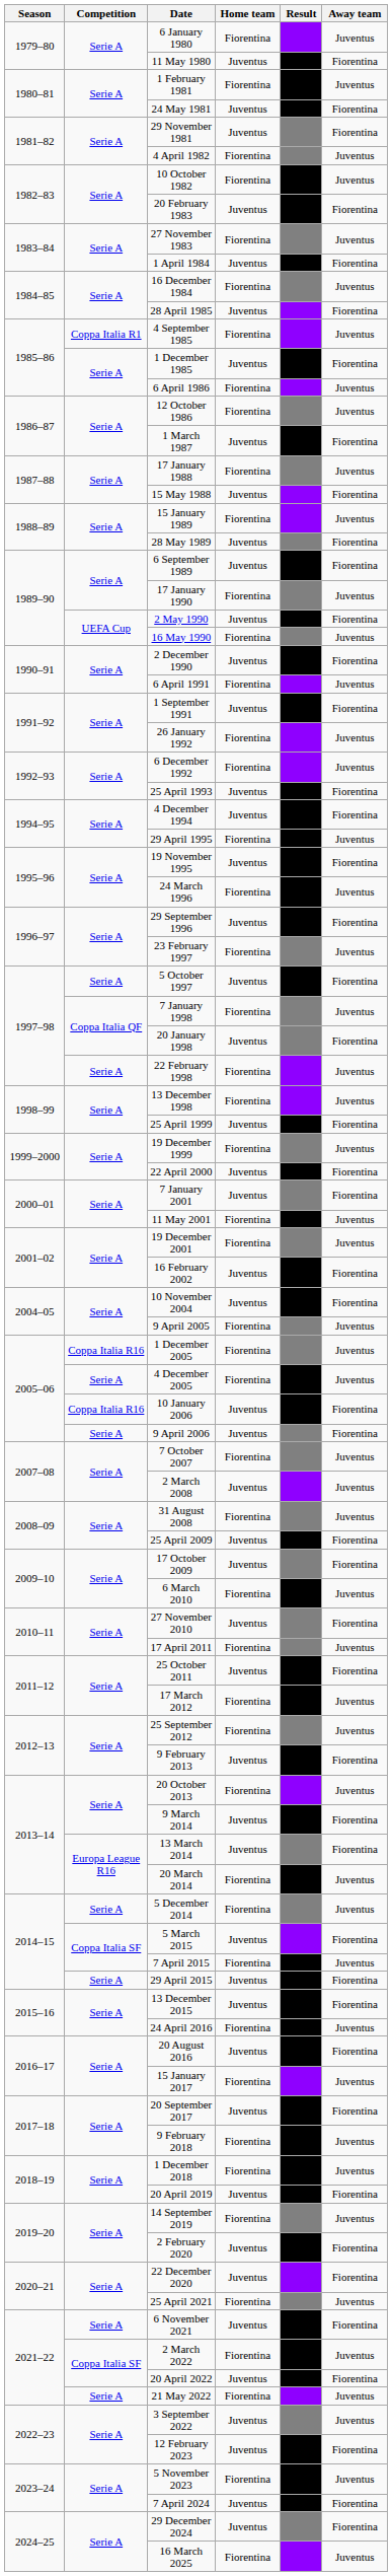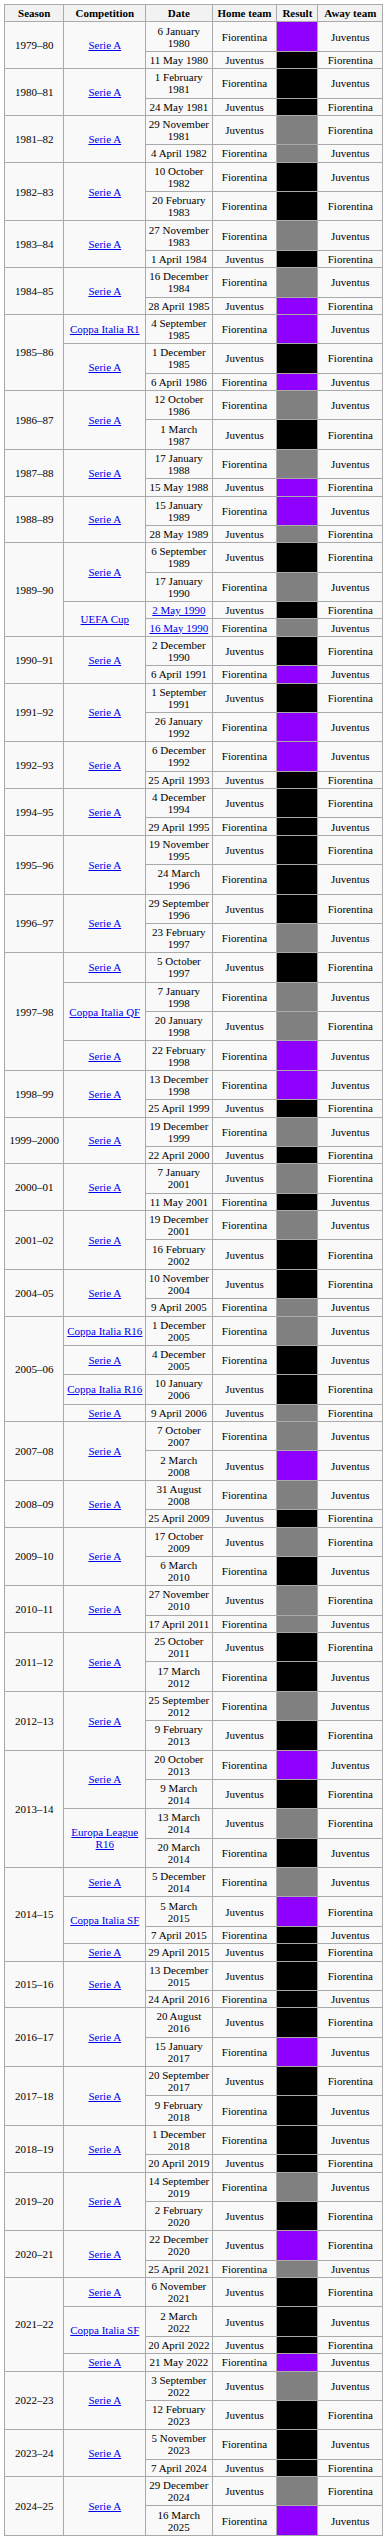 <table class="wikitable" style="text-align: center; width:30%; font-size: 11px">
 <tr>
 <th width=12%>Season</th>
 <th width=15%>Competition</th>
 <th width=12%>Date</th>
 <th width=12%>Home team</th>
 <th width=5%>Result</th>
 <th width=12%>Away team</th>
 </tr>
 <tr>
 <td rowspan=2>1979–80</td>
 <td rowspan=2><a href='#'>Serie A</a></td>
 <td>6 January 1980</td>
 <td>Fiorentina</td>
 <td bgcolor=#8F00FF></td>
 <td>Juventus</td>
 </tr>
 <tr>
 <td>11 May 1980</td>
 <td>Juventus</td>
 <td bgcolor=#000000></td>
 <td>Fiorentina</td>
 </tr>
 <tr>
 <td rowspan=2>1980–81</td>
 <td rowspan=2><a href='#'>Serie A</a></td>
 <td>1 February 1981</td>
 <td>Fiorentina</td>
 <td bgcolor=#000000></td>
 <td>Juventus</td>
 </tr>
 <tr>
 <td>24 May 1981</td>
 <td>Juventus</td>
 <td bgcolor=#000000></td>
 <td>Fiorentina</td>
 </tr>
 <tr>
 <td rowspan=2>1981–82</td>
 <td rowspan=2><a href='#'>Serie A</a></td>
 <td>29 November 1981</td>
 <td>Juventus</td>
 <td bgcolor=#808080></td>
 <td>Fiorentina</td>
 </tr>
 <tr>
 <td>4 April 1982</td>
 <td>Fiorentina</td>
 <td bgcolor=#808080></td>
 <td>Juventus</td>
 </tr>
 <tr>
 <td rowspan=2>1982–83</td>
 <td rowspan=2><a href='#'>Serie A</a></td>
 <td>10 October 1982</td>
 <td>Fiorentina</td>
 <td bgcolor=#000000></td>
 <td>Juventus</td>
 </tr>
 <tr>
 <td>20 February 1983</td>
-<td>Juventus</td>
+<td>Fiorentina</td>
 <td bgcolor=#000000></td>
 <td>Fiorentina</td>
 </tr>
 <tr>
 <td rowspan=2>1983–84</td>
 <td rowspan=2><a href='#'>Serie A</a></td>
 <td>27 November 1983</td>
 <td>Fiorentina</td>
 <td bgcolor=#808080></td>
 <td>Juventus</td>
 </tr>
 <tr>
 <td>1 April 1984</td>
 <td>Juventus</td>
 <td bgcolor=#000000></td>
 <td>Fiorentina</td>
 </tr>
 <tr>
 <td rowspan=2>1984–85</td>
 <td rowspan=2><a href='#'>Serie A</a></td>
 <td>16 December 1984</td>
 <td>Fiorentina</td>
 <td bgcolor=#808080></td>
 <td>Juventus</td>
 </tr>
 <tr>
 <td>28 April 1985</td>
 <td>Juventus</td>
 <td bgcolor=#8F00FF></td>
 <td>Fiorentina</td>
 </tr>
 <tr>
 <td rowspan=3>1985–86</td>
 <td><a href='#'>Coppa Italia R1</a></td>
 <td>4 September 1985</td>
 <td>Fiorentina</td>
 <td bgcolor=#8F00FF></td>
 <td>Juventus</td>
 </tr>
 <tr>
 <td rowspan=2><a href='#'>Serie A</a></td>
 <td>1 December 1985</td>
 <td>Juventus</td>
 <td bgcolor=#000000></td>
 <td>Fiorentina</td>
 </tr>
 <tr>
 <td>6 April 1986</td>
 <td>Fiorentina</td>
 <td bgcolor=#8F00FF></td>
 <td>Juventus</td>
 </tr>
 <tr>
 <td rowspan=2>1986–87</td>
 <td rowspan=2><a href='#'>Serie A</a></td>
 <td>12 October 1986</td>
 <td>Fiorentina</td>
 <td bgcolor=#808080></td>
 <td>Juventus</td>
 </tr>
 <tr>
 <td>1 March 1987</td>
 <td>Juventus</td>
 <td bgcolor=#000000></td>
 <td>Fiorentina</td>
 </tr>
 <tr>
 <td rowspan=2>1987–88</td>
 <td rowspan=2><a href='#'>Serie A</a></td>
 <td>17 January 1988</td>
 <td>Fiorentina</td>
 <td bgcolor=#808080></td>
 <td>Juventus</td>
 </tr>
 <tr>
 <td>15 May 1988</td>
 <td>Juventus</td>
 <td bgcolor=#8F00FF></td>
 <td>Fiorentina</td>
 </tr>
 <tr>
 <td rowspan=2>1988–89</td>
 <td rowspan=2><a href='#'>Serie A</a></td>
 <td>15 January 1989</td>
 <td>Fiorentina</td>
 <td bgcolor=#8F00FF></td>
 <td>Juventus</td>
 </tr>
 <tr>
 <td>28 May 1989</td>
 <td>Juventus</td>
 <td bgcolor=#808080></td>
 <td>Fiorentina</td>
 </tr>
 <tr>
 <td rowspan=4>1989–90</td>
 <td rowspan=2><a href='#'>Serie A</a></td>
 <td>6 September 1989</td>
 <td>Juventus</td>
 <td bgcolor=#000000></td>
 <td>Fiorentina</td>
 </tr>
 <tr>
 <td>17 January 1990</td>
 <td>Fiorentina</td>
 <td bgcolor=#808080></td>
 <td>Juventus</td>
 </tr>
 <tr>
 <td rowspan=2><a href='#'>UEFA Cup</a></td>
 <td><a href='#'>2 May 1990</a></td>
 <td>Juventus</td>
 <td bgcolor=#000000></td>
 <td>Fiorentina</td>
 </tr>
 <tr>
 <td><a href='#'>16 May 1990</a></td>
 <td>Fiorentina</td>
 <td bgcolor=#808080></td>
 <td>Juventus</td>
 </tr>
 <tr>
 <td rowspan=2>1990–91</td>
 <td rowspan=2><a href='#'>Serie A</a></td>
 <td>2 December 1990</td>
 <td>Juventus</td>
 <td bgcolor=#000000></td>
 <td>Fiorentina</td>
 </tr>
 <tr>
 <td>6 April 1991</td>
 <td>Fiorentina</td>
 <td bgcolor=#8F00FF></td>
 <td>Juventus</td>
 </tr>
 <tr>
 <td rowspan=2>1991–92</td>
 <td rowspan=2><a href='#'>Serie A</a></td>
 <td>1 September 1991</td>
 <td>Juventus</td>
 <td bgcolor=#000000></td>
 <td>Fiorentina</td>
 </tr>
 <tr>
 <td>26 January 1992</td>
 <td>Fiorentina</td>
 <td bgcolor=#8F00FF></td>
 <td>Juventus</td>
 </tr>
 <tr>
 <td rowspan=2>1992–93</td>
 <td rowspan=2><a href='#'>Serie A</a></td>
 <td>6 December 1992</td>
 <td>Fiorentina</td>
 <td bgcolor=#8F00FF></td>
 <td>Juventus</td>
 </tr>
 <tr>
 <td>25 April 1993</td>
 <td>Juventus</td>
 <td bgcolor=#000000></td>
 <td>Fiorentina</td>
 </tr>
 <tr>
 <td rowspan=2>1994–95</td>
 <td rowspan=2><a href='#'>Serie A</a></td>
 <td>4 December 1994</td>
 <td>Juventus</td>
 <td bgcolor=#000000></td>
 <td>Fiorentina</td>
 </tr>
 <tr>
 <td>29 April 1995</td>
 <td>Fiorentina</td>
 <td bgcolor=#000000></td>
 <td>Juventus</td>
 </tr>
 <tr>
 <td rowspan=2>1995–96</td>
 <td rowspan=2><a href='#'>Serie A</a></td>
 <td>19 November 1995</td>
 <td>Juventus</td>
 <td bgcolor=#000000></td>
 <td>Fiorentina</td>
 </tr>
 <tr>
 <td>24 March 1996</td>
 <td>Fiorentina</td>
 <td bgcolor=#000000></td>
 <td>Juventus</td>
 </tr>
 <tr>
 <td rowspan=2>1996–97</td>
 <td rowspan=2><a href='#'>Serie A</a></td>
 <td>29 September 1996</td>
 <td>Juventus</td>
 <td bgcolor=#000000></td>
 <td>Fiorentina</td>
 </tr>
 <tr>
 <td>23 February 1997</td>
 <td>Fiorentina</td>
 <td bgcolor=#808080></td>
 <td>Juventus</td>
 </tr>
 <tr>
 <td rowspan=4>1997–98</td>
 <td><a href='#'>Serie A</a></td>
 <td>5 October 1997</td>
 <td>Juventus</td>
 <td bgcolor=#000000></td>
 <td>Fiorentina</td>
 </tr>
 <tr>
 <td rowspan=2><a href='#'>Coppa Italia QF</a></td>
 <td>7 January 1998</td>
 <td>Fiorentina</td>
 <td bgcolor=#808080></td>
 <td>Juventus</td>
 </tr>
 <tr>
 <td>20 January 1998</td>
 <td>Juventus</td>
 <td bgcolor=#808080></td>
 <td>Fiorentina</td>
 </tr>
 <tr>
 <td><a href='#'>Serie A</a></td>
 <td>22 February 1998</td>
 <td>Fiorentina</td>
 <td bgcolor=#8F00FF></td>
 <td>Juventus</td>
 </tr>
 <tr>
 <td rowspan=2>1998–99</td>
 <td rowspan=2><a href='#'>Serie A</a></td>
 <td>13 December 1998</td>
 <td>Fiorentina</td>
 <td bgcolor=#8F00FF></td>
 <td>Juventus</td>
 </tr>
 <tr>
 <td>25 April 1999</td>
 <td>Juventus</td>
 <td bgcolor=#000000></td>
 <td>Fiorentina</td>
 </tr>
 <tr>
 <td rowspan=2>1999–2000</td>
 <td rowspan=2><a href='#'>Serie A</a></td>
 <td>19 December 1999</td>
 <td>Fiorentina</td>
 <td bgcolor=#808080></td>
 <td>Juventus</td>
 </tr>
 <tr>
 <td>22 April 2000</td>
 <td>Juventus</td>
 <td bgcolor=#000000></td>
 <td>Fiorentina</td>
 </tr>
 <tr>
 <td rowspan=2>2000–01</td>
 <td rowspan=2><a href='#'>Serie A</a></td>
 <td>7 January 2001</td>
 <td>Juventus</td>
 <td bgcolor=#808080></td>
 <td>Fiorentina</td>
 </tr>
 <tr>
 <td>11 May 2001</td>
 <td>Fiorentina</td>
 <td bgcolor=#000000></td>
 <td>Juventus</td>
 </tr>
 <tr>
 <td rowspan=2>2001–02</td>
 <td rowspan=2><a href='#'>Serie A</a></td>
 <td>19 December 2001</td>
 <td>Fiorentina</td>
 <td bgcolor=#808080></td>
 <td>Juventus</td>
 </tr>
 <tr>
 <td>16 February 2002</td>
 <td>Juventus</td>
 <td bgcolor=#000000></td>
 <td>Fiorentina</td>
 </tr>
 <tr>
 <td rowspan=2>2004–05</td>
 <td rowspan=2><a href='#'>Serie A</a></td>
 <td>10 November 2004</td>
 <td>Juventus</td>
 <td bgcolor=#000000></td>
 <td>Fiorentina</td>
 </tr>
 <tr>
 <td>9 April 2005</td>
 <td>Fiorentina</td>
 <td bgcolor=#808080></td>
 <td>Juventus</td>
 </tr>
 <tr>
 <td rowspan=4>2005–06</td>
 <td><a href='#'>Coppa Italia R16</a></td>
 <td>1 December 2005</td>
 <td>Fiorentina</td>
 <td bgcolor=#808080></td>
 <td>Juventus</td>
 </tr>
 <tr>
 <td><a href='#'>Serie A</a></td>
 <td>4 December 2005</td>
 <td>Fiorentina</td>
 <td bgcolor=#000000></td>
 <td>Juventus</td>
 </tr>
 <tr>
 <td><a href='#'>Coppa Italia R16</a></td>
 <td>10 January 2006</td>
 <td>Juventus</td>
 <td bgcolor=#000000></td>
 <td>Fiorentina</td>
 </tr>
 <tr>
 <td><a href='#'>Serie A</a></td>
 <td>9 April 2006</td>
 <td>Juventus</td>
 <td bgcolor=#808080></td>
 <td>Fiorentina</td>
 </tr>
 <tr>
 <td rowspan=2>2007–08</td>
 <td rowspan=2><a href='#'>Serie A</a></td>
 <td>7 October 2007</td>
 <td>Fiorentina</td>
 <td bgcolor=#808080></td>
 <td>Juventus</td>
 </tr>
 <tr>
 <td>2 March 2008</td>
 <td>Juventus</td>
 <td bgcolor=#8F00FF></td>
 <td>Juventus</td>
 </tr>
 <tr>
 <td rowspan=2>2008–09</td>
 <td rowspan=2><a href='#'>Serie A</a></td>
 <td>31 August 2008</td>
 <td>Fiorentina</td>
 <td bgcolor=#808080></td>
 <td>Juventus</td>
 </tr>
 <tr>
 <td>25 April 2009</td>
 <td>Juventus</td>
 <td bgcolor=#000000></td>
 <td>Fiorentina</td>
 </tr>
 <tr>
 <td rowspan=2>2009–10</td>
 <td rowspan=2><a href='#'>Serie A</a></td>
 <td>17 October 2009</td>
 <td>Juventus</td>
 <td bgcolor=#808080></td>
 <td>Fiorentina</td>
 </tr>
 <tr>
 <td>6 March 2010</td>
 <td>Fiorentina</td>
 <td bgcolor=#000000></td>
 <td>Juventus</td>
 </tr>
 <tr>
 <td rowspan=2>2010–11</td>
 <td rowspan=2><a href='#'>Serie A</a></td>
 <td>27 November 2010</td>
 <td>Juventus</td>
 <td bgcolor=#808080></td>
 <td>Fiorentina</td>
 </tr>
 <tr>
 <td>17 April 2011</td>
 <td>Fiorentina</td>
 <td bgcolor=#808080></td>
 <td>Juventus</td>
 </tr>
 <tr>
 <td rowspan=2>2011–12</td>
 <td rowspan=2><a href='#'>Serie A</a></td>
 <td>25 October 2011</td>
 <td>Juventus</td>
 <td bgcolor=#000000></td>
 <td>Fiorentina</td>
 </tr>
 <tr>
 <td>17 March 2012</td>
 <td>Fiorentina</td>
 <td bgcolor=#000000></td>
 <td>Juventus</td>
 </tr>
 <tr>
 <td rowspan=2>2012–13</td>
 <td rowspan=2><a href='#'>Serie A</a></td>
 <td>25 September 2012</td>
 <td>Fiorentina</td>
 <td bgcolor=#808080></td>
 <td>Juventus</td>
 </tr>
 <tr>
 <td>9 February 2013</td>
 <td>Juventus</td>
 <td bgcolor=#000000></td>
 <td>Fiorentina</td>
 </tr>
 <tr>
 <td rowspan=4>2013–14</td>
 <td rowspan=2><a href='#'>Serie A</a></td>
 <td>20 October 2013</td>
 <td>Fiorentina</td>
 <td bgcolor=#8F00FF></td>
 <td>Juventus</td>
 </tr>
 <tr>
 <td>9 March 2014</td>
 <td>Juventus</td>
 <td bgcolor=#000000></td>
 <td>Fiorentina</td>
 </tr>
 <tr>
 <td rowspan=2><a href='#'>Europa League R16</a></td>
 <td>13 March 2014</td>
 <td>Juventus</td>
 <td bgcolor=#808080></td>
 <td>Fiorentina</td>
 </tr>
 <tr>
 <td>20 March 2014</td>
 <td>Fiorentina</td>
 <td bgcolor=#000000></td>
 <td>Juventus</td>
 </tr>
 <tr>
 <td rowspan=4>2014–15</td>
 <td><a href='#'>Serie A</a></td>
 <td>5 December 2014</td>
 <td>Fiorentina</td>
 <td bgcolor=#808080></td>
 <td>Juventus</td>
 </tr>
 <tr>
 <td rowspan=2><a href='#'>Coppa Italia SF</a></td>
 <td>5 March 2015</td>
 <td>Juventus</td>
 <td bgcolor=#8F00FF></td>
 <td>Fiorentina</td>
 </tr>
 <tr>
 <td>7 April 2015</td>
 <td>Fiorentina</td>
 <td bgcolor=#000000></td>
 <td>Juventus</td>
 </tr>
 <tr>
 <td><a href='#'>Serie A</a></td>
 <td>29 April 2015</td>
 <td>Juventus</td>
 <td bgcolor=#000000></td>
 <td>Fiorentina</td>
 </tr>
 <tr>
 <td rowspan=2>2015–16</td>
 <td rowspan=2><a href='#'>Serie A</a></td>
 <td>13 December 2015</td>
 <td>Juventus</td>
 <td bgcolor=#000000></td>
 <td>Fiorentina</td>
 </tr>
 <tr>
 <td>24 April 2016</td>
 <td>Fiorentina</td>
 <td bgcolor=#000000></td>
 <td>Juventus</td>
 </tr>
 <tr>
 <td rowspan=2>2016–17</td>
 <td rowspan=2><a href='#'>Serie A</a></td>
 <td>20 August 2016</td>
 <td>Juventus</td>
 <td bgcolor=#000000></td>
 <td>Fiorentina</td>
 </tr>
 <tr>
 <td>15 January 2017</td>
 <td>Fiorentina</td>
 <td bgcolor=#8F00FF></td>
 <td>Juventus</td>
 </tr>
 <tr>
 <td rowspan=2>2017–18</td>
 <td rowspan=2><a href='#'>Serie A</a></td>
 <td>20 September 2017</td>
 <td>Juventus</td>
 <td bgcolor=#000000></td>
 <td>Fiorentina</td>
 </tr>
 <tr>
 <td>9 February 2018</td>
 <td>Fiorentina</td>
 <td bgcolor=#000000></td>
 <td>Juventus</td>
 </tr>
 <tr>
 <td rowspan=2>2018–19</td>
 <td rowspan=2><a href='#'>Serie A</a></td>
 <td>1 December 2018</td>
 <td>Fiorentina</td>
 <td bgcolor=#000000></td>
 <td>Juventus</td>
 </tr>
 <tr>
 <td>20 April 2019</td>
 <td>Juventus</td>
 <td bgcolor=#000000></td>
 <td>Fiorentina</td>
 </tr>
 <tr>
 <td rowspan=2>2019–20</td>
 <td rowspan=2><a href='#'>Serie A</a></td>
 <td>14 September 2019</td>
 <td>Fiorentina</td>
 <td bgcolor=#808080></td>
 <td>Juventus</td>
 </tr>
 <tr>
 <td>2 February 2020</td>
 <td>Juventus</td>
 <td bgcolor=#000000></td>
 <td>Fiorentina</td>
 </tr>
 <tr>
 <td rowspan=2>2020–21</td>
 <td rowspan=2><a href='#'>Serie A</a></td>
 <td>22 December 2020</td>
 <td>Juventus</td>
 <td bgcolor=#8F00FF></td>
 <td>Fiorentina</td>
 </tr>
 <tr>
 <td>25 April 2021</td>
 <td>Fiorentina</td>
 <td bgcolor=#808080></td>
 <td>Juventus</td>
 </tr>
 <tr>
 <td rowspan=4>2021–22</td>
 <td><a href='#'>Serie A</a></td>
 <td>6 November 2021</td>
 <td>Juventus</td>
 <td bgcolor=#000000></td>
 <td>Fiorentina</td>
 </tr>
 <tr>
 <td rowspan=2><a href='#'>Coppa Italia SF</a></td>
 <td>2 March 2022</td>
-<td>Fiorentina</td>
+<td>Juventus</td>
 <td bgcolor=#000000></td>
 <td>Juventus</td>
 </tr>
 <tr>
 <td>20 April 2022</td>
 <td>Juventus</td>
 <td bgcolor=#000000></td>
 <td>Fiorentina</td>
 </tr>
 <tr>
 <td><a href='#'>Serie A</a></td>
 <td>21 May 2022</td>
 <td>Fiorentina</td>
 <td bgcolor=#8F00FF></td>
 <td>Juventus</td>
 </tr>
 <tr>
 <td rowspan=2>2022–23</td>
 <td rowspan=2><a href='#'>Serie A</a></td>
 <td>3 September 2022</td>
 <td>Juventus</td>
 <td bgcolor=808080></td>
 <td>Juventus</td>
 </tr>
 <tr>
 <td>12 February 2023</td>
 <td>Juventus</td>
 <td bgcolor=#000000></td>
 <td>Fiorentina</td>
 </tr>
 <tr>
 <td rowspan=2>2023–24</td>
 <td rowspan=2><a href='#'>Serie A</a></td>
 <td>5 November 2023</td>
 <td>Fiorentina</td>
 <td bgcolor=#000000></td>
 <td>Juventus</td>
 </tr>
 <tr>
 <td>7 April 2024</td>
 <td>Juventus</td>
 <td bgcolor=#000></td>
 <td>Fiorentina</td>
 </tr>
 <tr>
 <td rowspan=2>2024–25</td>
 <td rowspan=2><a href='#'>Serie A</a></td>
 <td>29 December 2024</td>
 <td>Juventus</td>
 <td bgcolor=808080></td>
 <td>Fiorentina</td>
 </tr>
 <tr>
 <td>16 March 2025</td>
 <td>Fiorentina</td>
 <td bgcolor=#8F00FF></td>
 <td>Juventus</td>
 </tr>
 </table>
